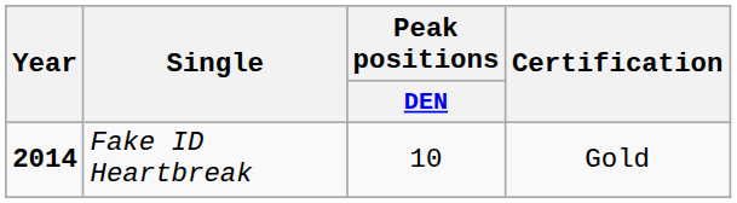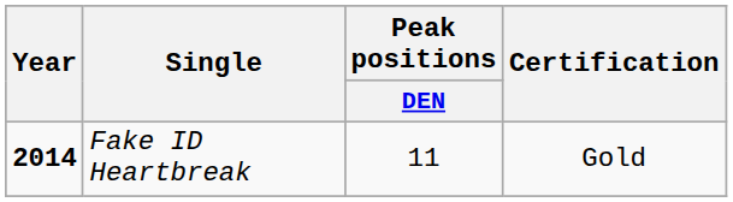 <table class="wikitable">
 <tr>
 <th align="center" rowspan="2" width="10">Year</th>
 <th align="center" rowspan="2" width="120">Single</th>
 <th align="center" colspan="1" width="20">Peak positions</th>
 <th align="center" rowspan="2" width="70">Certification</th>
 </tr>
 <tr>
 <th scope="col" style="width:3em;font-size:90%;"><a href='#'>DEN</a><br></th>
 </tr>
 <tr>
 <td style="text-align:center;"><strong>2014</strong></td>
 <td><em>Fake ID Heartbreak</em></td>
-<td style="text-align:center;">10</td>
+<td style="text-align:center;">11</td>
 <td style="text-align:center;">Gold</td>
 </tr>
 </table>
